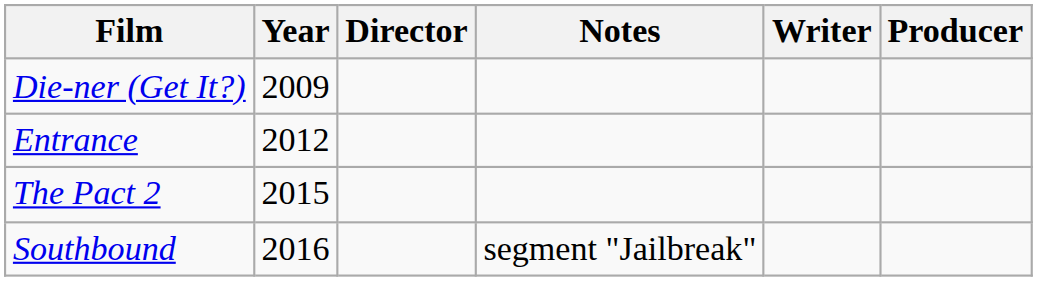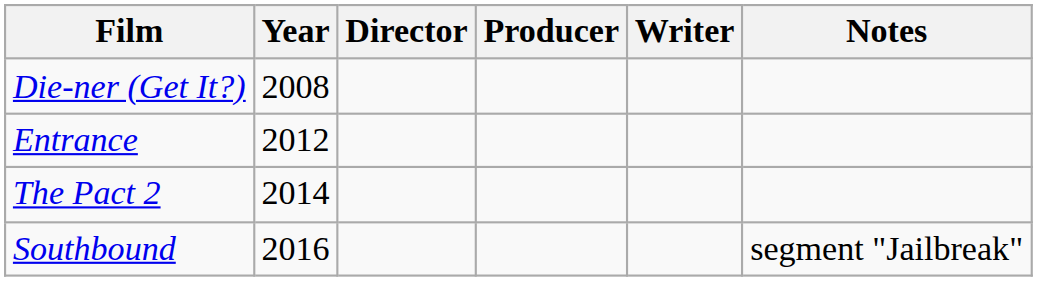 <table class="wikitable">
 <tr>
 <th>Film</th>
 <th>Year</th>
 <th>Director</th>
+<th>Producer</th>
+<th>Writer</th>
 <th>Notes</th>
-<th>Writer</th>
-<th>Producer</th>
 </tr>
 <tr>
 <td><em><a href='#'>Die-ner (Get It?)</a></em></td>
-<td>2009</td>
+<td>2008</td>
 <td></td>
 <td></td>
 <td></td>
 <td></td>
 </tr>
 <tr>
 <td><em><a href='#'>Entrance</a></em></td>
 <td>2012</td>
 <td></td>
 <td></td>
 <td></td>
 <td></td>
 </tr>
 <tr>
 <td><em><a href='#'>The Pact 2</a></em></td>
-<td>2015</td>
+<td>2014</td>
 <td></td>
 <td></td>
 <td></td>
 <td></td>
 </tr>
 <tr>
 <td><em><a href='#'>Southbound</a></em></td>
 <td>2016</td>
 <td></td>
-<td>segment "Jailbreak"</td>
 <td></td>
 <td></td>
+<td>segment "Jailbreak"</td>
 </tr>
 </table>
